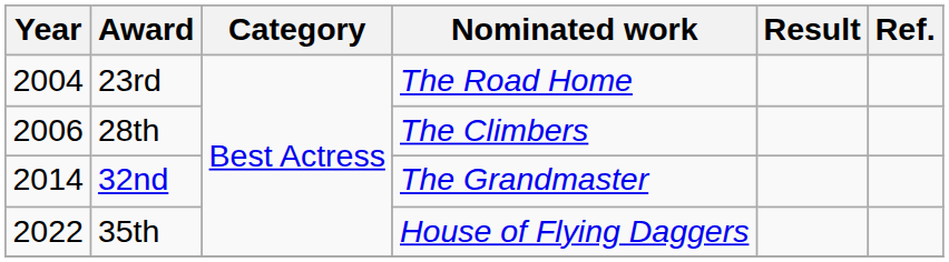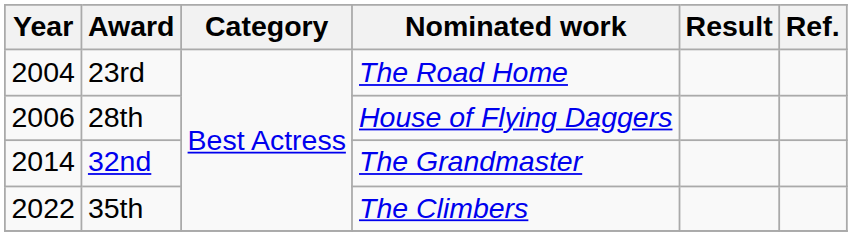 <table class="wikitable">
 <tr>
 <th>Year</th>
 <th>Award</th>
 <th>Category</th>
 <th>Nominated work</th>
 <th>Result</th>
 <th>Ref.</th>
 </tr>
 <tr>
 <td>2004</td>
 <td>23rd</td>
 <td rowspan=4><a href='#'>Best Actress</a></td>
 <td><em><a href='#'>The Road Home</a></em></td>
 <td></td>
 <td></td>
 </tr>
 <tr>
 <td>2006</td>
 <td>28th</td>
-<td><em><a href='#'>The Climbers</a></em></td>
+<td><em><a href='#'>House of Flying Daggers</a></em></td>
 <td></td>
 <td></td>
 </tr>
 <tr>
 <td>2014</td>
 <td><a href='#'>32nd</a></td>
 <td><em><a href='#'>The Grandmaster</a></em></td>
 <td></td>
 <td></td>
 </tr>
 <tr>
 <td>2022</td>
 <td>35th</td>
-<td><em><a href='#'>House of Flying Daggers</a></em></td>
+<td><em><a href='#'>The Climbers</a></em></td>
 <td></td>
 <td></td>
 </tr>
 <tr>
 </tr>
 </table>
